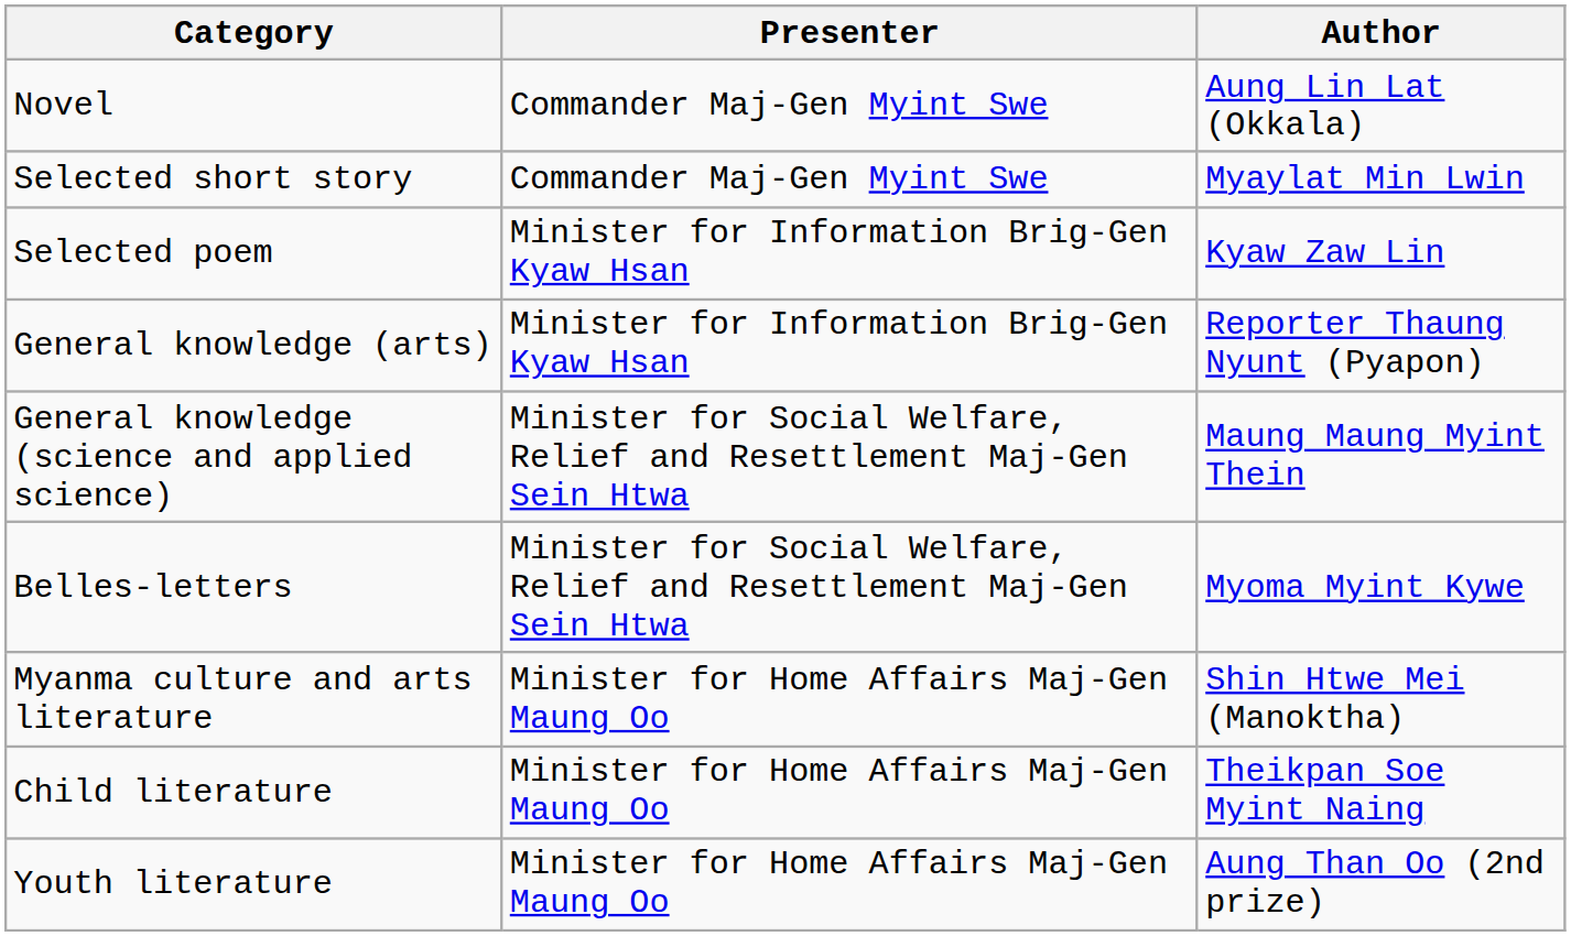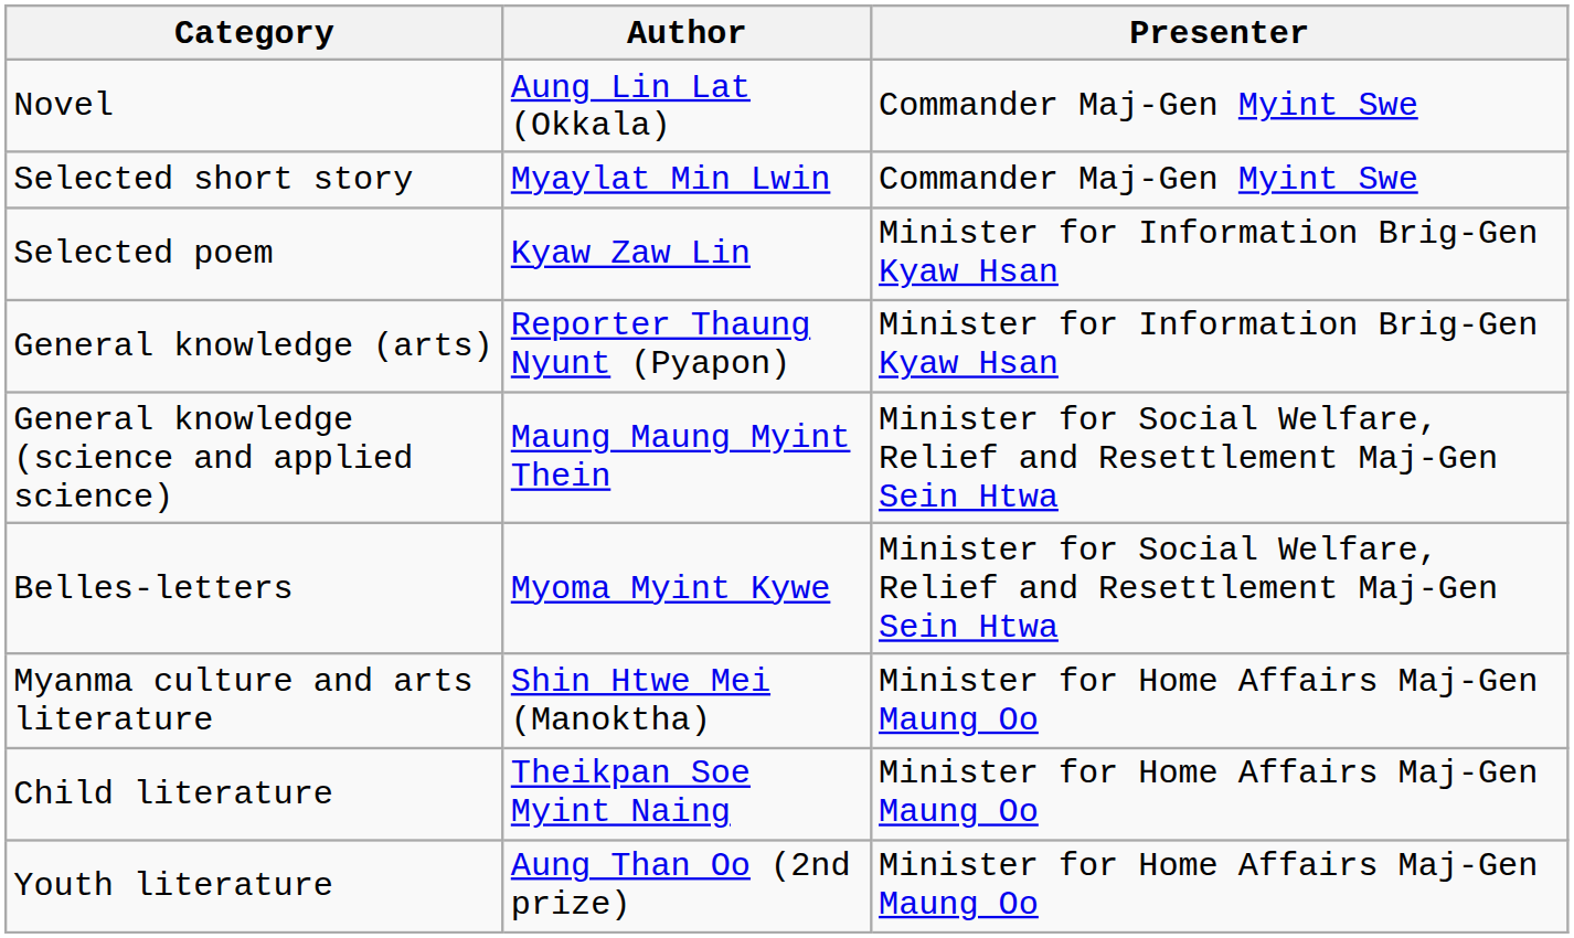 <table class=wikitable>
 <tr>
 <th>Category</th>
+<th>Author</th>
 <th>Presenter</th>
-<th>Author</th>
 </tr>
 <tr>
 <td>Novel</td>
+<td><a href='#'>Aung Lin Lat</a> (Okkala)</td>
 <td>Commander Maj-Gen <a href='#'>Myint Swe</a></td>
-<td><a href='#'>Aung Lin Lat</a> (Okkala)</td>
 </tr>
 <tr>
 <td>Selected short story</td>
+<td><a href='#'>Myaylat Min Lwin</a></td>
 <td>Commander Maj-Gen <a href='#'>Myint Swe</a></td>
-<td><a href='#'>Myaylat Min Lwin</a></td>
 </tr>
 <tr>
 <td>Selected poem</td>
+<td><a href='#'>Kyaw Zaw Lin</a></td>
 <td>Minister for Information Brig-Gen <a href='#'>Kyaw Hsan</a></td>
-<td><a href='#'>Kyaw Zaw Lin</a></td>
 </tr>
 <tr>
 <td>General knowledge (arts)</td>
+<td><a href='#'>Reporter Thaung Nyunt</a> (Pyapon)</td>
 <td>Minister for Information Brig-Gen <a href='#'>Kyaw Hsan</a></td>
-<td><a href='#'>Reporter Thaung Nyunt</a> (Pyapon)</td>
 </tr>
 <tr>
 <td>General knowledge (science and applied science)</td>
+<td><a href='#'>Maung Maung Myint Thein</a></td>
 <td>Minister for Social Welfare, Relief and Resettlement Maj-Gen <a href='#'>Sein Htwa</a></td>
-<td><a href='#'>Maung Maung Myint Thein</a></td>
 </tr>
 <tr>
 <td>Belles-letters</td>
+<td><a href='#'>Myoma Myint Kywe</a></td>
 <td>Minister for Social Welfare, Relief and Resettlement Maj-Gen <a href='#'>Sein Htwa</a></td>
-<td><a href='#'>Myoma Myint Kywe</a></td>
 </tr>
 <tr>
 <td>Myanma culture and arts literature</td>
+<td><a href='#'>Shin Htwe Mei</a> (Manoktha)</td>
 <td>Minister for Home Affairs Maj-Gen <a href='#'>Maung Oo</a></td>
-<td><a href='#'>Shin Htwe Mei</a> (Manoktha)</td>
 </tr>
 <tr>
 <td>Child literature</td>
+<td><a href='#'>Theikpan Soe Myint Naing</a></td>
 <td>Minister for Home Affairs Maj-Gen <a href='#'>Maung Oo</a></td>
-<td><a href='#'>Theikpan Soe Myint Naing</a></td>
 </tr>
 <tr>
 <td>Youth literature</td>
+<td><a href='#'>Aung Than Oo</a> (2nd prize)</td>
 <td>Minister for Home Affairs Maj-Gen <a href='#'>Maung Oo</a></td>
-<td><a href='#'>Aung Than Oo</a> (2nd prize)</td>
 </tr>
 </table>
